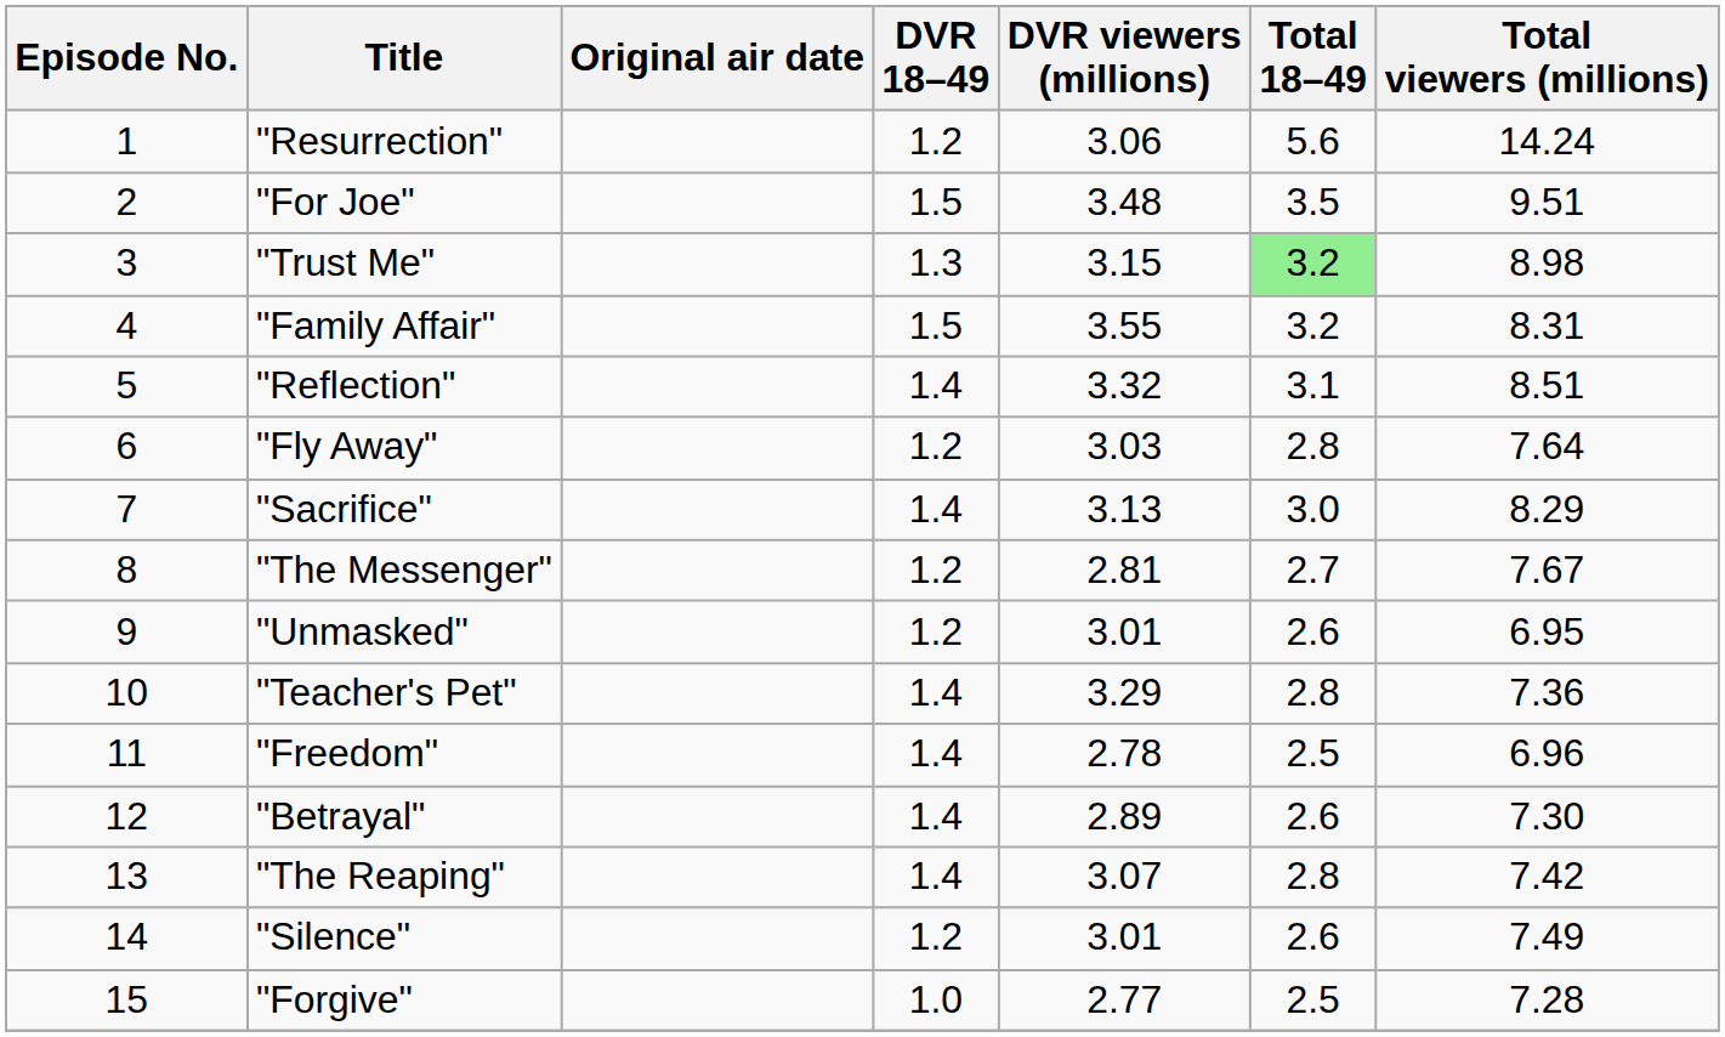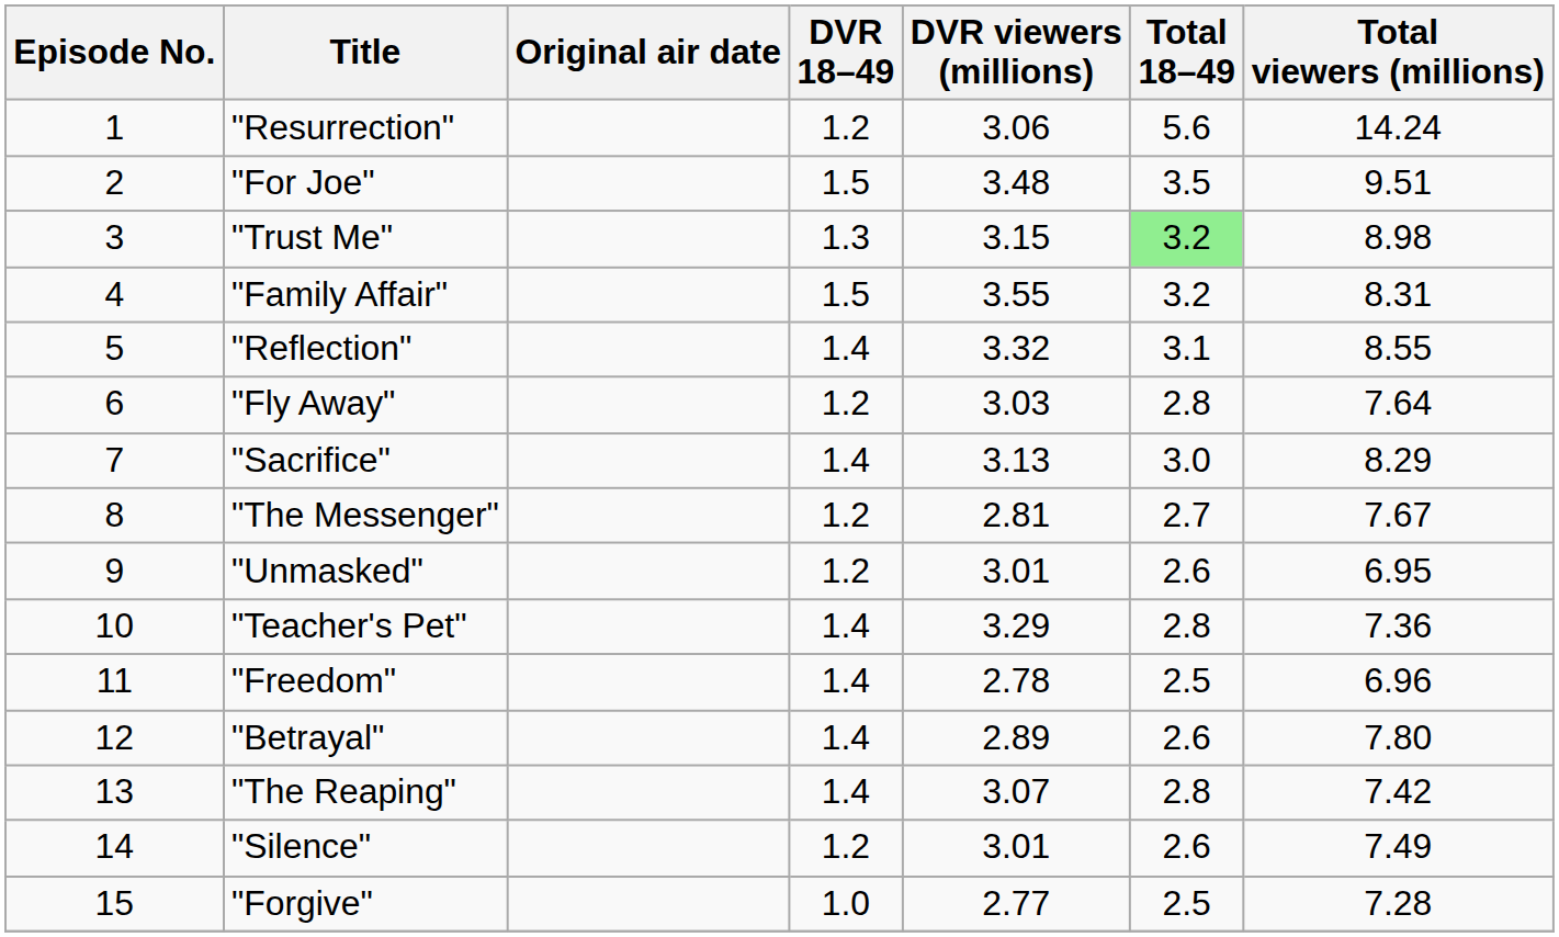 <table class="wikitable" style="text-align:center;">
 <tr>
 <th>Episode No.</th>
 <th>Title</th>
 <th>Original air date</th>
 <th>DVR<br>18–49</th>
 <th>DVR viewers<br>(millions)</th>
 <th>Total<br>18–49</th>
 <th>Total<br>viewers (millions)</th>
 </tr>
 <tr>
 <td>1</td>
 <td style="text-align:left;">"Resurrection"</td>
 <td></td>
 <td>1.2</td>
 <td>3.06</td>
 <td>5.6</td>
 <td>14.24</td>
 </tr>
 <tr>
 <td>2</td>
 <td style="text-align:left;">"For Joe"</td>
 <td></td>
 <td>1.5</td>
 <td>3.48</td>
 <td>3.5</td>
 <td>9.51</td>
 </tr>
 <tr>
 <td>3</td>
 <td style="text-align:left;">"Trust Me"</td>
 <td></td>
 <td>1.3</td>
 <td>3.15</td>
 <td style="background: lightgreen;">3.2</td>
 <td>8.98</td>
 </tr>
 <tr>
 <td>4</td>
 <td style="text-align:left;">"Family Affair"</td>
 <td></td>
 <td>1.5</td>
 <td>3.55</td>
 <td>3.2</td>
 <td>8.31</td>
 </tr>
 <tr>
 <td>5</td>
 <td style="text-align:left;">"Reflection"</td>
 <td></td>
 <td>1.4</td>
 <td>3.32</td>
 <td>3.1</td>
-<td>8.51</td>
+<td>8.55</td>
 </tr>
 <tr>
 <td>6</td>
 <td style="text-align:left;">"Fly Away"</td>
 <td></td>
 <td>1.2</td>
 <td>3.03</td>
 <td>2.8</td>
 <td>7.64</td>
 </tr>
 <tr>
 <td>7</td>
 <td style="text-align:left;">"Sacrifice"</td>
 <td></td>
 <td>1.4</td>
 <td>3.13</td>
 <td>3.0</td>
 <td>8.29</td>
 </tr>
 <tr>
 <td>8</td>
 <td style="text-align:left;">"The Messenger"</td>
 <td></td>
 <td>1.2</td>
 <td>2.81</td>
 <td>2.7</td>
 <td>7.67</td>
 </tr>
 <tr>
 <td>9</td>
 <td style="text-align:left;">"Unmasked"</td>
 <td></td>
 <td>1.2</td>
 <td>3.01</td>
 <td>2.6</td>
 <td>6.95</td>
 </tr>
 <tr>
 <td>10</td>
 <td style="text-align:left;">"Teacher's Pet"</td>
 <td></td>
 <td>1.4</td>
 <td>3.29</td>
 <td>2.8</td>
 <td>7.36</td>
 </tr>
 <tr>
 <td>11</td>
 <td style="text-align:left;">"Freedom"</td>
 <td></td>
 <td>1.4</td>
 <td>2.78</td>
 <td>2.5</td>
 <td>6.96</td>
 </tr>
 <tr>
 <td>12</td>
 <td style="text-align:left;">"Betrayal"</td>
 <td></td>
 <td>1.4</td>
 <td>2.89</td>
 <td>2.6</td>
-<td>7.30</td>
+<td>7.80</td>
 </tr>
 <tr>
 <td>13</td>
 <td style="text-align:left;">"The Reaping"</td>
 <td></td>
 <td>1.4</td>
 <td>3.07</td>
 <td>2.8</td>
 <td>7.42</td>
 </tr>
 <tr>
 <td>14</td>
 <td style="text-align:left;">"Silence"</td>
 <td></td>
 <td>1.2</td>
 <td>3.01</td>
 <td>2.6</td>
 <td>7.49</td>
 </tr>
 <tr>
 <td>15</td>
 <td style="text-align:left;">"Forgive"</td>
 <td></td>
 <td>1.0</td>
 <td>2.77</td>
 <td>2.5</td>
 <td>7.28</td>
 </tr>
 <tr>
 </tr>
 </table>
